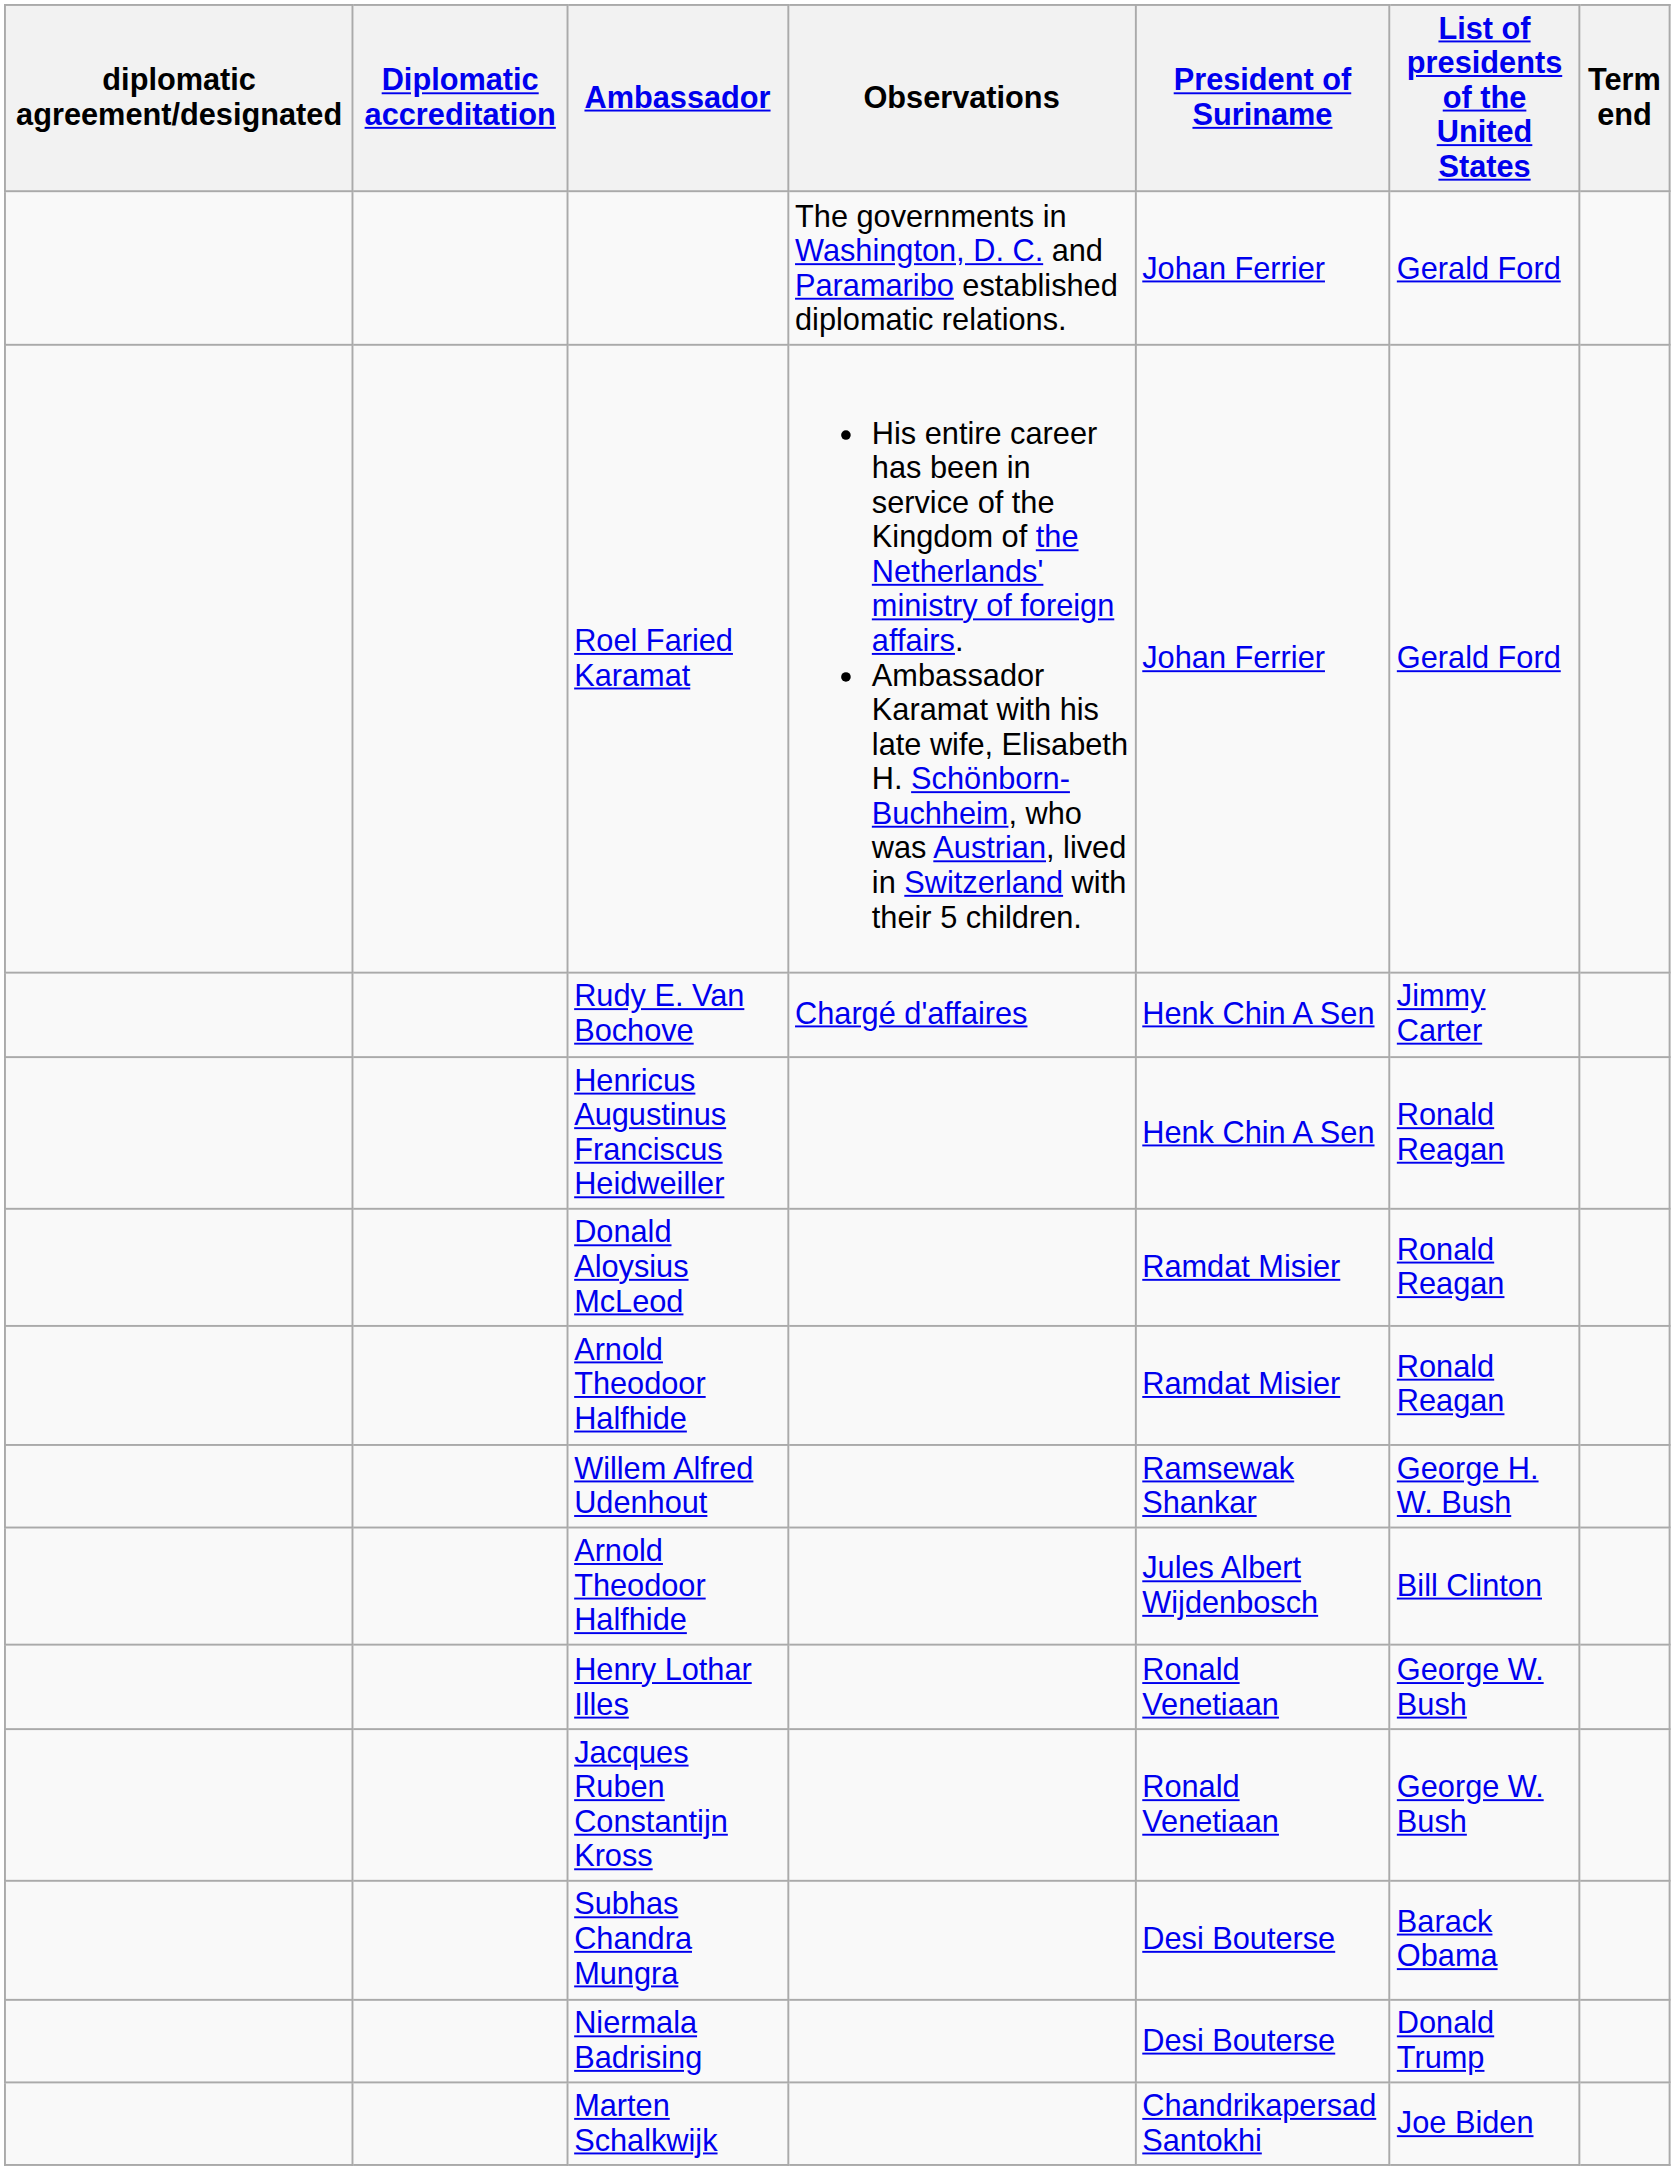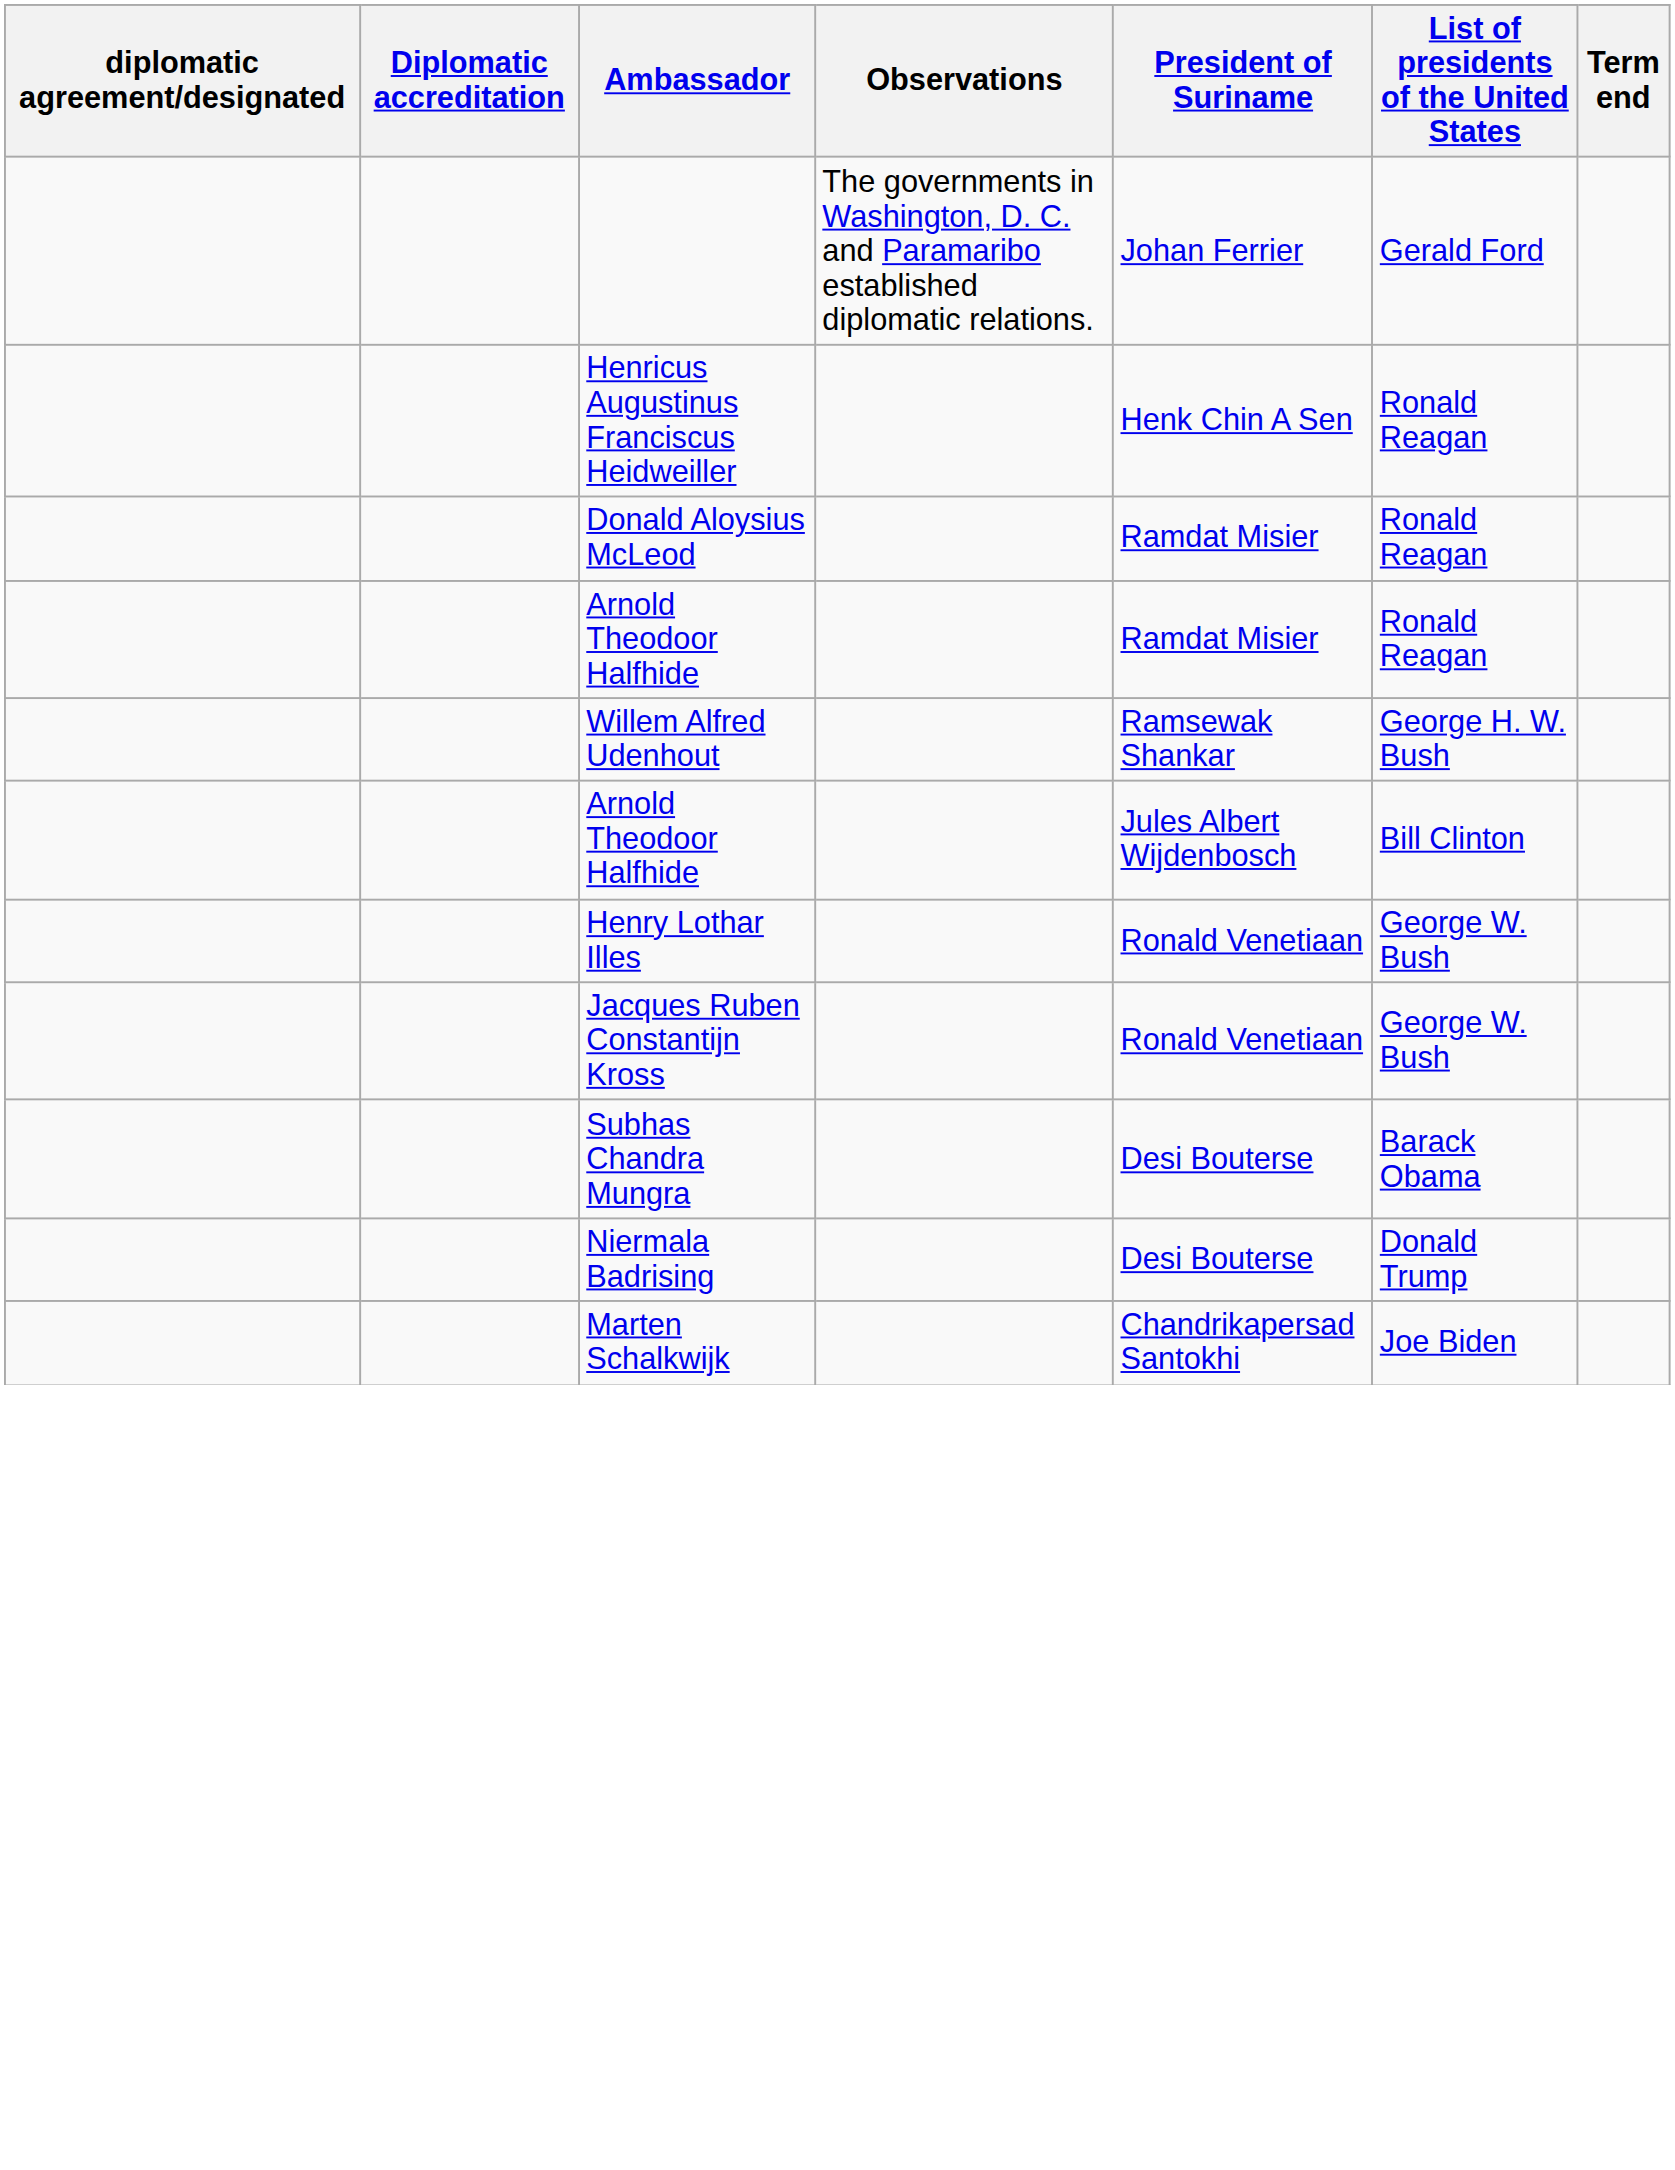 <table class="wikitable sortable">
 <tr>
 <th>diplomatic agreement/designated</th>
 <th><a href='#'>Diplomatic accreditation</a></th>
 <th><a href='#'>Ambassador</a></th>
 <th>Observations</th>
 <th><a href='#'>President of Suriname</a></th>
 <th><a href='#'>List of presidents of the United States</a></th>
 <th>Term end</th>
 </tr>
 <tr>
 <td></td>
 <td></td>
 <td></td>
 <td>The governments in <a href='#'>Washington, D. C.</a> and <a href='#'>Paramaribo</a> established diplomatic relations.</td>
 <td><a href='#'>Johan Ferrier </a></td>
 <td><a href='#'>Gerald Ford</a></td>
-<td></td>
-</tr>
-<tr>
-<td></td>
-<td></td>
-<td><a href='#'>Roel Faried Karamat</a></td>
-<td><br><ul><li>His entire career has been in service of the Kingdom of <a href='#'>the Netherlands' ministry of foreign affairs</a>.</li><li>Ambassador Karamat with his late wife, Elisabeth H. <a href='#'>Schönborn-Buchheim</a>, who was <a href='#'>Austrian</a>, lived in <a href='#'>Switzerland</a> with their 5 children.</li></ul></td>
-<td><a href='#'>Johan Ferrier </a></td>
-<td><a href='#'>Gerald Ford</a></td>
-<td></td>
-</tr>
-<tr>
-<td></td>
-<td></td>
-<td><a href='#'>Rudy E. Van Bochove</a></td>
-<td><a href='#'>Chargé d'affaires</a></td>
-<td><a href='#'>Henk Chin A Sen</a></td>
-<td><a href='#'>Jimmy Carter</a></td>
 <td></td>
 </tr>
 <tr>
 <td></td>
 <td></td>
 <td><a href='#'>Henricus Augustinus Franciscus Heidweiller</a></td>
 <td></td>
 <td><a href='#'>Henk Chin A Sen</a></td>
 <td><a href='#'>Ronald Reagan</a></td>
 <td></td>
 </tr>
 <tr>
 <td></td>
 <td></td>
 <td><a href='#'>Donald Aloysius McLeod</a></td>
 <td></td>
 <td><a href='#'>Ramdat Misier </a></td>
 <td><a href='#'>Ronald Reagan</a></td>
 <td></td>
 </tr>
 <tr>
 <td></td>
 <td></td>
 <td><a href='#'>Arnold Theodoor Halfhide</a></td>
 <td></td>
 <td><a href='#'>Ramdat Misier </a></td>
 <td><a href='#'>Ronald Reagan</a></td>
 <td></td>
 </tr>
 <tr>
 <td></td>
 <td></td>
 <td><a href='#'>Willem Alfred Udenhout</a></td>
 <td></td>
 <td><a href='#'>Ramsewak Shankar </a></td>
 <td><a href='#'>George H. W. Bush</a></td>
 <td></td>
 </tr>
 <tr>
 <td></td>
 <td></td>
 <td><a href='#'>Arnold Theodoor Halfhide</a></td>
 <td></td>
 <td><a href='#'>Jules Albert Wijdenbosch </a></td>
 <td><a href='#'>Bill Clinton</a></td>
 <td></td>
 </tr>
 <tr>
 <td></td>
 <td></td>
 <td><a href='#'>Henry Lothar Illes</a></td>
 <td></td>
 <td><a href='#'>Ronald Venetiaan </a></td>
 <td><a href='#'>George W. Bush</a></td>
 <td></td>
 </tr>
 <tr>
 <td></td>
 <td></td>
 <td><a href='#'>Jacques Ruben Constantijn Kross</a></td>
 <td></td>
 <td><a href='#'>Ronald Venetiaan </a></td>
 <td><a href='#'>George W. Bush</a></td>
 <td></td>
 </tr>
 <tr>
 <td></td>
 <td></td>
 <td><a href='#'>Subhas Chandra Mungra</a></td>
 <td></td>
 <td><a href='#'>Desi Bouterse</a></td>
 <td><a href='#'>Barack Obama</a></td>
 <td></td>
 </tr>
 <tr>
 <td></td>
 <td></td>
 <td><a href='#'>Niermala Badrising</a></td>
 <td></td>
 <td><a href='#'>Desi Bouterse</a></td>
 <td><a href='#'>Donald Trump</a></td>
 <td></td>
 </tr>
 <tr>
 <td></td>
 <td></td>
 <td><a href='#'>Marten Schalkwijk</a></td>
 <td></td>
 <td><a href='#'>Chandrikapersad Santokhi</a></td>
 <td><a href='#'>Joe Biden</a></td>
 <td></td>
 </tr>
 </table>
